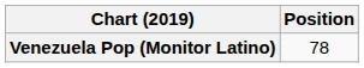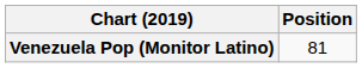 <table class="wikitable plainrowheaders sortable" style="text-align:center">
 <tr>
 <th scope="col">Chart (2019)</th>
 <th scope="col">Position</th>
 </tr>
 <tr>
 <th scope="row">Venezuela Pop (Monitor Latino)</th>
-<td>78</td>
+<td>81</td>
 </tr>
 </table>
